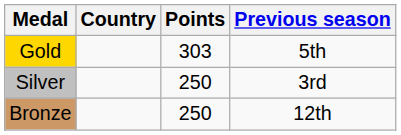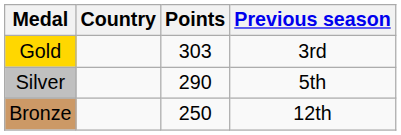 <table class="wikitable">
 <tr>
 <th><strong>Medal</strong></th>
 <th><strong>Country</strong></th>
 <th><strong>Points</strong></th>
 <th><strong><a href='#'>Previous season</a></strong></th>
 </tr>
 <tr align="center">
 <td bgcolor="gold">Gold</td>
 <td align="left"></td>
 <td>303</td>
-<td>5th</td>
+<td>3rd</td>
 </tr>
 <tr align="center">
 <td bgcolor="silver">Silver</td>
 <td align="left"></td>
-<td>250</td>
-<td>3rd</td>
+<td>290</td>
+<td>5th</td>
 </tr>
 <tr align="center">
 <td bgcolor="CC9966">Bronze</td>
 <td align="left"></td>
 <td>250</td>
 <td>12th</td>
 </tr>
 </table>
